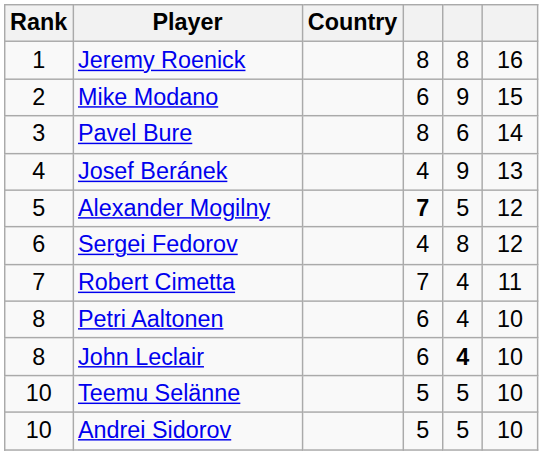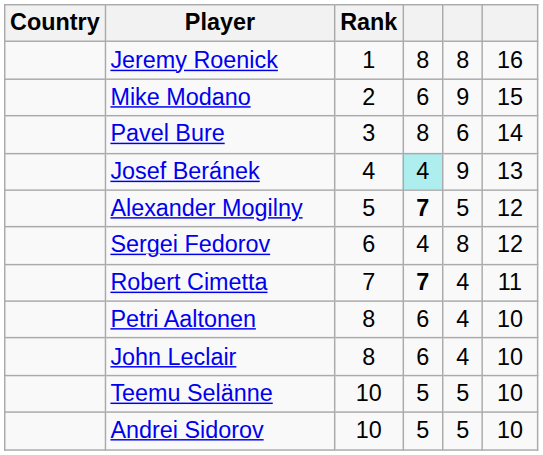 <table class="wikitable sortable" style="text-align: center;">
 <tr>
+<th>Country</th>
+<th width=150>Player</th>
 <th width=30>Rank</th>
-<th width=150>Player</th>
-<th>Country</th>
 <th width=20></th>
 <th width=20></th>
 <th width=30></th>
 </tr>
 <tr>
+<td align=left></td>
+<td align=left><a href='#'>Jeremy Roenick</a></td>
 <td>1</td>
-<td align=left><a href='#'>Jeremy Roenick</a></td>
-<td align=left></td>
 <td>8</td>
 <td>8</td>
 <td>16</td>
 </tr>
 <tr>
+<td align=left></td>
+<td align=left><a href='#'>Mike Modano</a></td>
 <td>2</td>
-<td align=left><a href='#'>Mike Modano</a></td>
-<td align=left></td>
 <td>6</td>
 <td>9</td>
 <td>15</td>
 </tr>
 <tr>
+<td align=left></td>
+<td align=left><a href='#'>Pavel Bure</a></td>
 <td>3</td>
-<td align=left><a href='#'>Pavel Bure</a></td>
-<td align=left></td>
 <td>8</td>
 <td>6</td>
 <td>14</td>
 </tr>
 <tr>
+<td align=left></td>
+<td align=left><a href='#'>Josef Beránek</a></td>
 <td>4</td>
-<td align=left><a href='#'>Josef Beránek</a></td>
-<td align=left></td>
-<td>4</td>
+<td style="background: paleturquoise;">4</td>
 <td>9</td>
 <td>13</td>
 </tr>
 <tr>
+<td align=left></td>
+<td align=left><a href='#'>Alexander Mogilny</a></td>
 <td>5</td>
-<td align=left><a href='#'>Alexander Mogilny</a></td>
-<td align=left></td>
 <td><strong>7</strong></td>
 <td>5</td>
 <td>12</td>
 </tr>
 <tr>
+<td align=left></td>
+<td align=left><a href='#'>Sergei Fedorov</a></td>
 <td>6</td>
-<td align=left><a href='#'>Sergei Fedorov</a></td>
-<td align=left></td>
 <td>4</td>
 <td>8</td>
 <td>12</td>
 </tr>
 <tr>
+<td align=left></td>
+<td align=left><a href='#'>Robert Cimetta</a></td>
 <td>7</td>
-<td align=left><a href='#'>Robert Cimetta</a></td>
-<td align=left></td>
-<td>7</td>
+<td><strong>7</strong></td>
 <td>4</td>
 <td>11</td>
 </tr>
 <tr>
+<td align=left></td>
+<td align=left><a href='#'>Petri Aaltonen</a></td>
 <td>8</td>
-<td align=left><a href='#'>Petri Aaltonen</a></td>
-<td align=left></td>
 <td>6</td>
 <td>4</td>
 <td>10</td>
 </tr>
 <tr>
+<td align=left></td>
+<td align=left><a href='#'>John Leclair</a></td>
 <td>8</td>
-<td align=left><a href='#'>John Leclair</a></td>
-<td align=left></td>
 <td>6</td>
-<td><strong>4</strong></td>
+<td>4</td>
 <td>10</td>
 </tr>
 <tr>
+<td align=left></td>
+<td align=left><a href='#'>Teemu Selänne</a></td>
 <td>10</td>
-<td align=left><a href='#'>Teemu Selänne</a></td>
-<td align=left></td>
 <td>5</td>
 <td>5</td>
 <td>10</td>
 </tr>
 <tr>
+<td align=left></td>
+<td align=left><a href='#'>Andrei Sidorov</a></td>
 <td>10</td>
-<td align=left><a href='#'>Andrei Sidorov</a></td>
-<td align=left></td>
 <td>5</td>
 <td>5</td>
 <td>10</td>
 </tr>
 </table>
